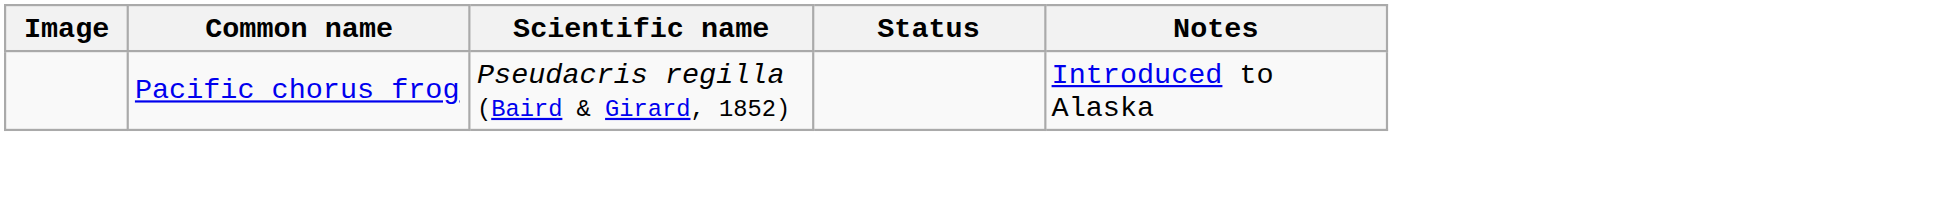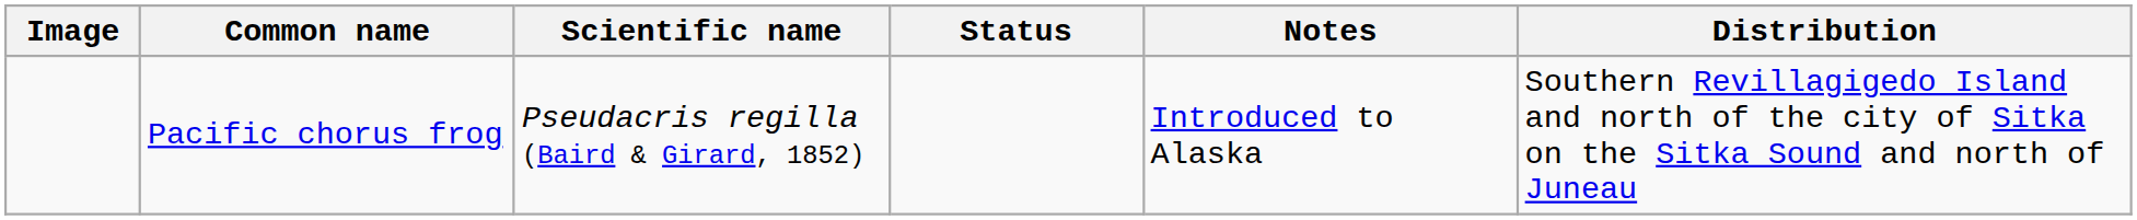 <table class="wikitable">
 <tr>
 <th scope="col" style="width: 50px;">Image</th>
 <th scope="col" style="width: 150px;">Common name</th>
 <th scope="col" style="width: 150px;">Scientific name</th>
 <th scope="col" style="width: 100px;">Status</th>
 <th scope="col" style="width: 150px;">Notes</th>
+<th scope="col" style="width: 250px;">Distribution</th>
 </tr>
 <tr>
 <td></td>
 <td><a href='#'>Pacific chorus frog</a></td>
 <td><em>Pseudacris regilla</em><br><small>(<a href='#'>Baird</a> & <a href='#'>Girard</a>, 1852)</small></td>
 <td></td>
 <td><a href='#'>Introduced</a> to Alaska</td>
+<td>Southern <a href='#'>Revillagigedo Island</a> and north of the city of <a href='#'>Sitka</a> on the <a href='#'>Sitka Sound</a> and north of <a href='#'>Juneau</a></td>
 </tr>
 </table>
